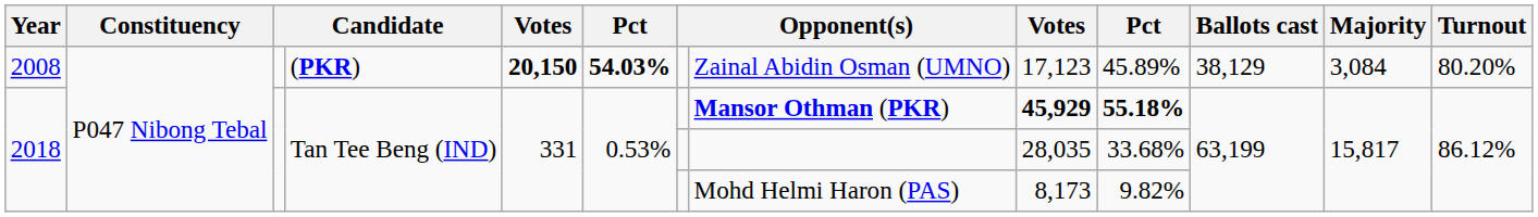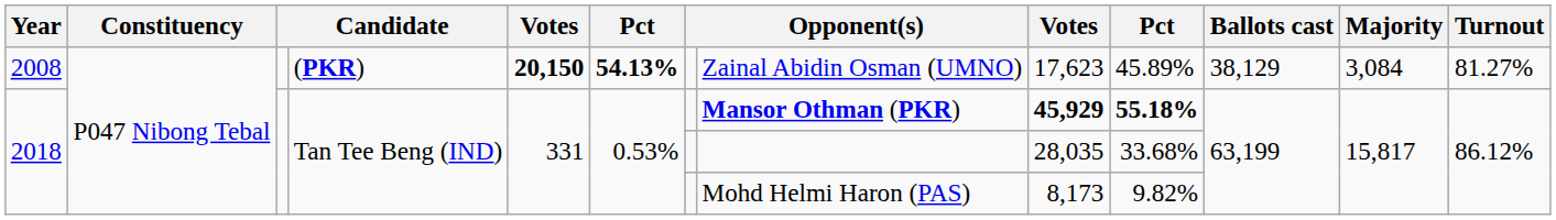 <table class="wikitable" style="margin:0.5em ; font-size:95%">
 <tr>
 <th>Year</th>
 <th>Constituency</th>
 <th colspan=2>Candidate</th>
 <th>Votes</th>
 <th>Pct</th>
 <th colspan=2>Opponent(s)</th>
 <th>Votes</th>
 <th>Pct</th>
 <th>Ballots cast</th>
 <th>Majority</th>
 <th>Turnout</th>
 </tr>
 <tr>
 <td><a href='#'>2008</a></td>
 <td rowspan=4>P047 <a href='#'>Nibong Tebal</a></td>
 <td></td>
 <td> (<a href='#'><strong>PKR</strong></a>)</td>
 <td align="right"><strong>20,150</strong></td>
-<td><strong>54.03%</strong></td>
+<td><strong>54.13%</strong></td>
 <td></td>
 <td><a href='#'>Zainal Abidin Osman</a> (<a href='#'>UMNO</a>)</td>
-<td align="right">17,123</td>
+<td align="right">17,623</td>
 <td>45.89%</td>
 <td>38,129</td>
 <td>3,084</td>
-<td>80.20%</td>
+<td>81.27%</td>
 </tr>
 <tr>
 <td rowspan="3"><a href='#'>2018</a></td>
 <td rowspan="3"  ></td>
 <td rowspan="3">Tan Tee Beng (<a href='#'>IND</a>)</td>
 <td rowspan="3" align="right">331</td>
 <td rowspan="3" align="right">0.53%</td>
 <td></td>
 <td><strong><a href='#'>Mansor Othman</a></strong> (<a href='#'><strong>PKR</strong></a>)</td>
 <td><strong>45,929</strong></td>
 <td><strong>55.18%</strong></td>
 <td rowspan="3">63,199</td>
 <td rowspan="3">15,817</td>
 <td rowspan="3">86.12%</td>
 </tr>
 <tr>
 <td></td>
 <td></td>
 <td align="right">28,035</td>
 <td align="right">33.68%</td>
 </tr>
 <tr>
 <td></td>
 <td>Mohd Helmi Haron  (<a href='#'>PAS</a>)</td>
 <td align="right">8,173</td>
 <td align="right">9.82%</td>
 </tr>
 </table>
